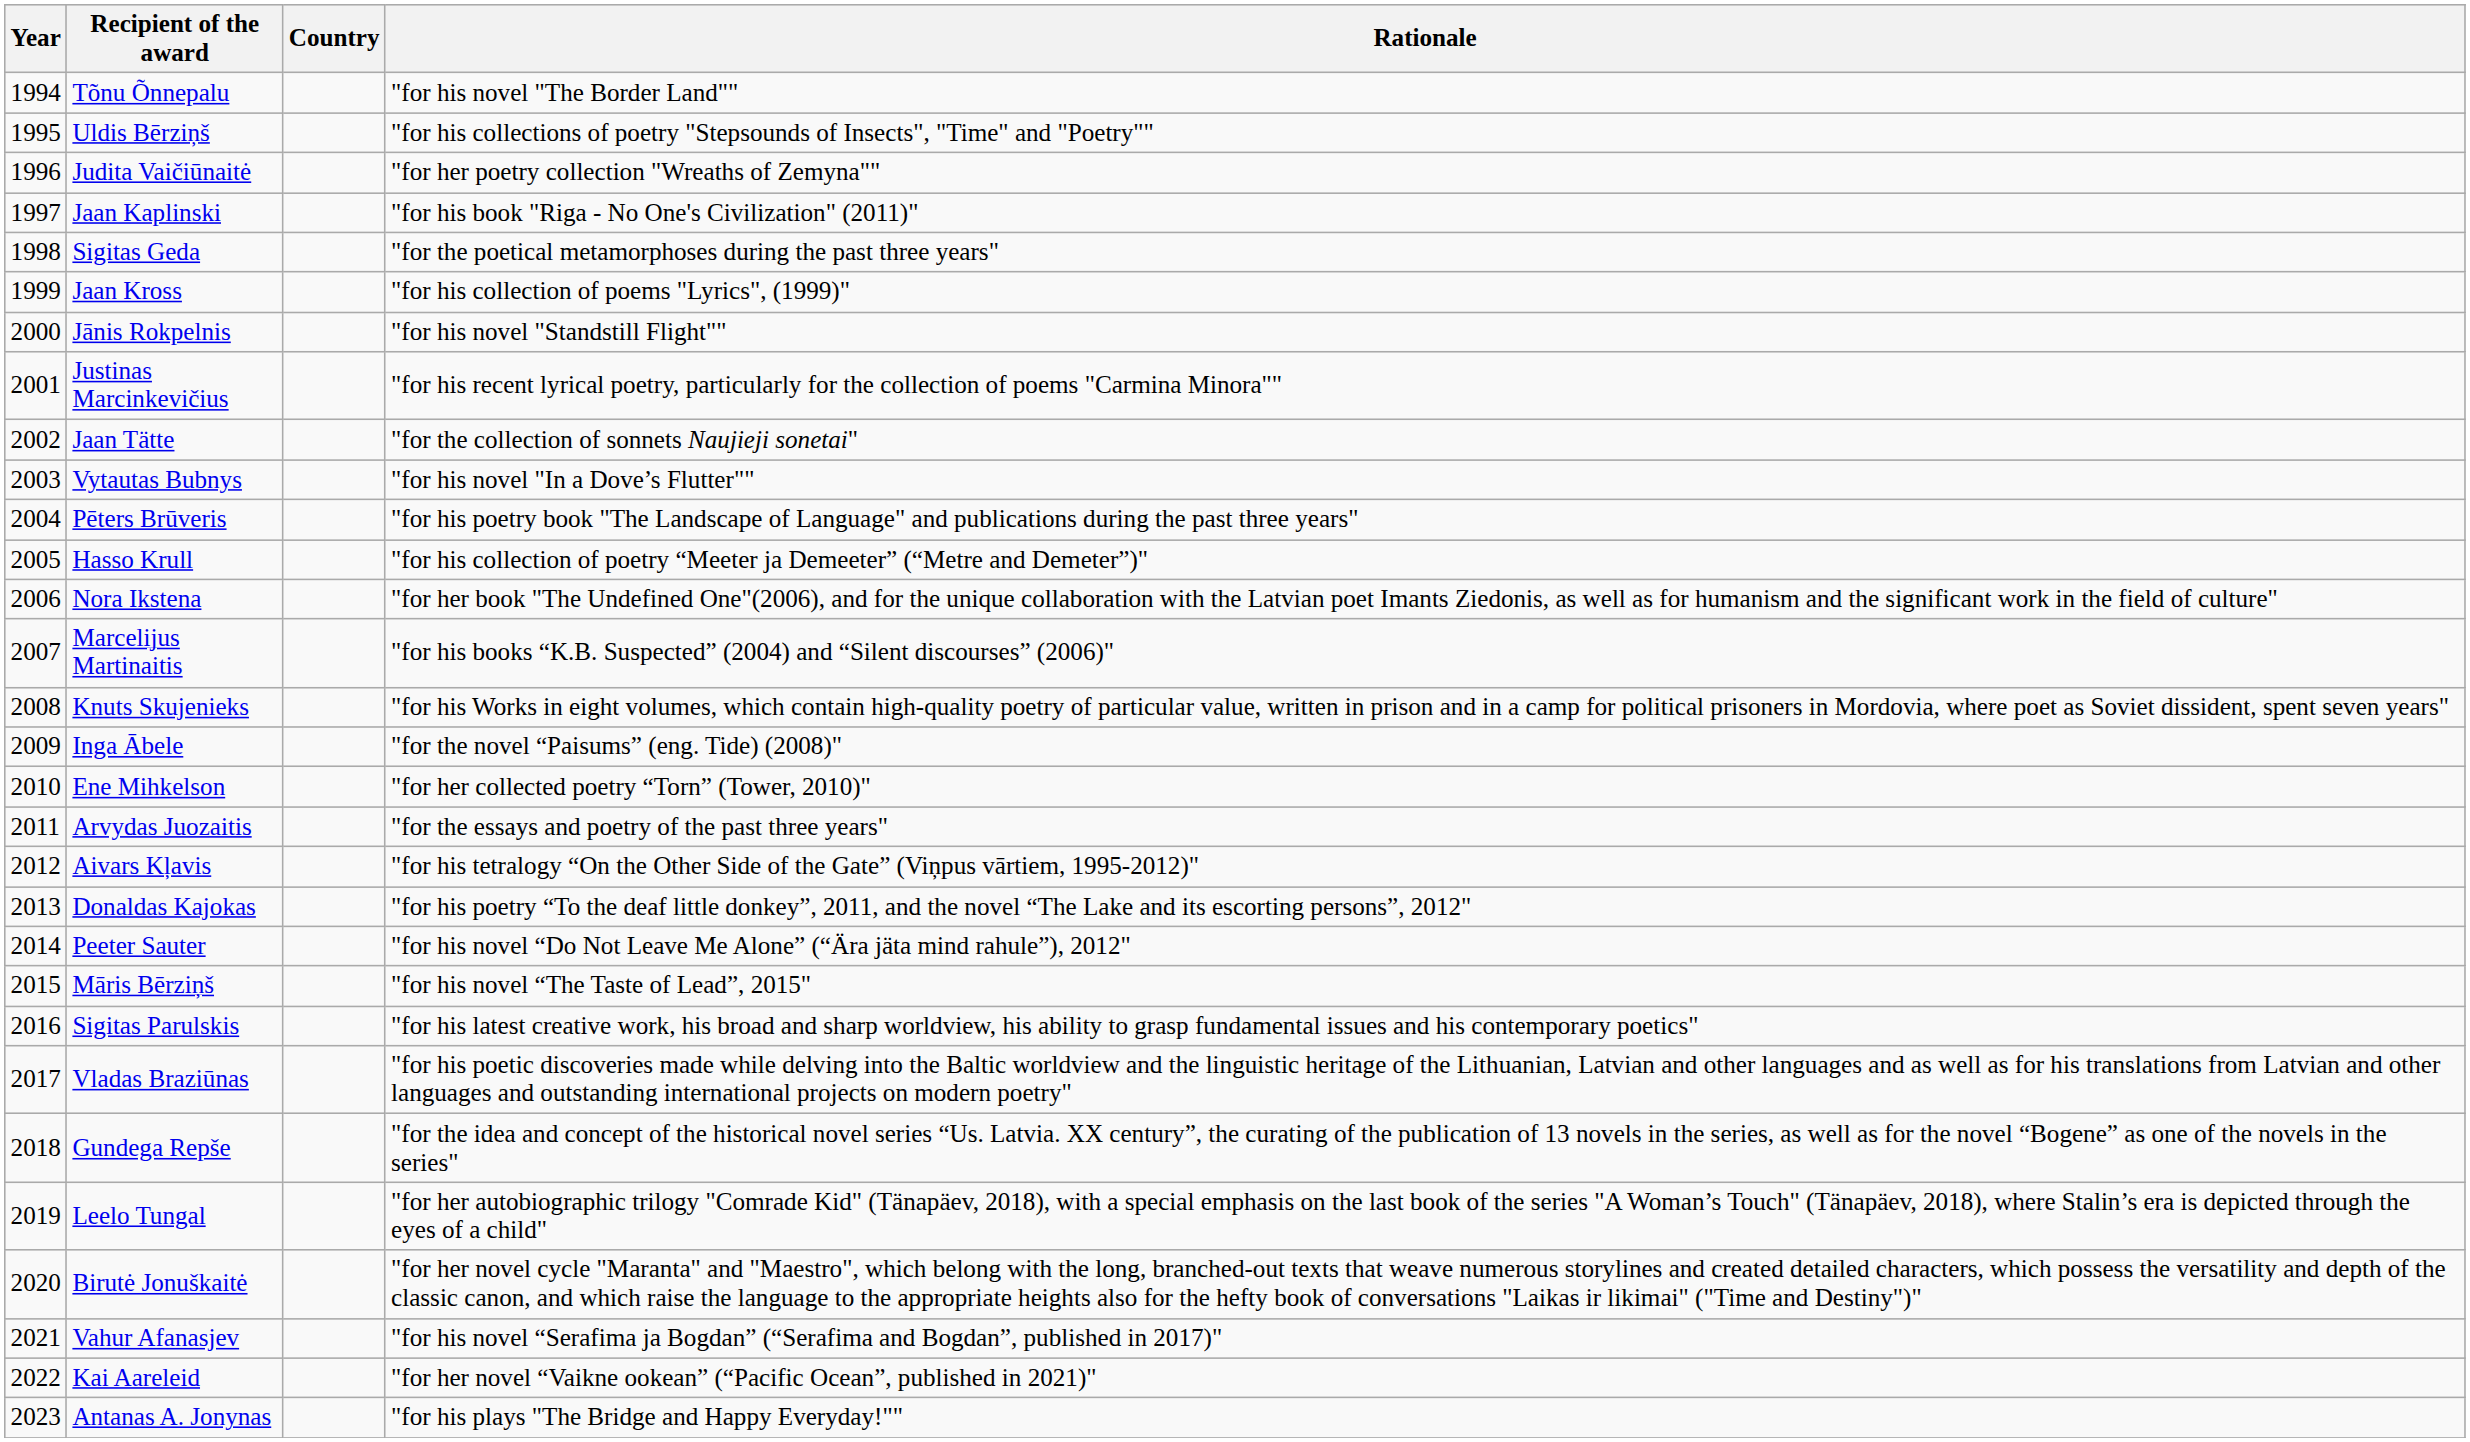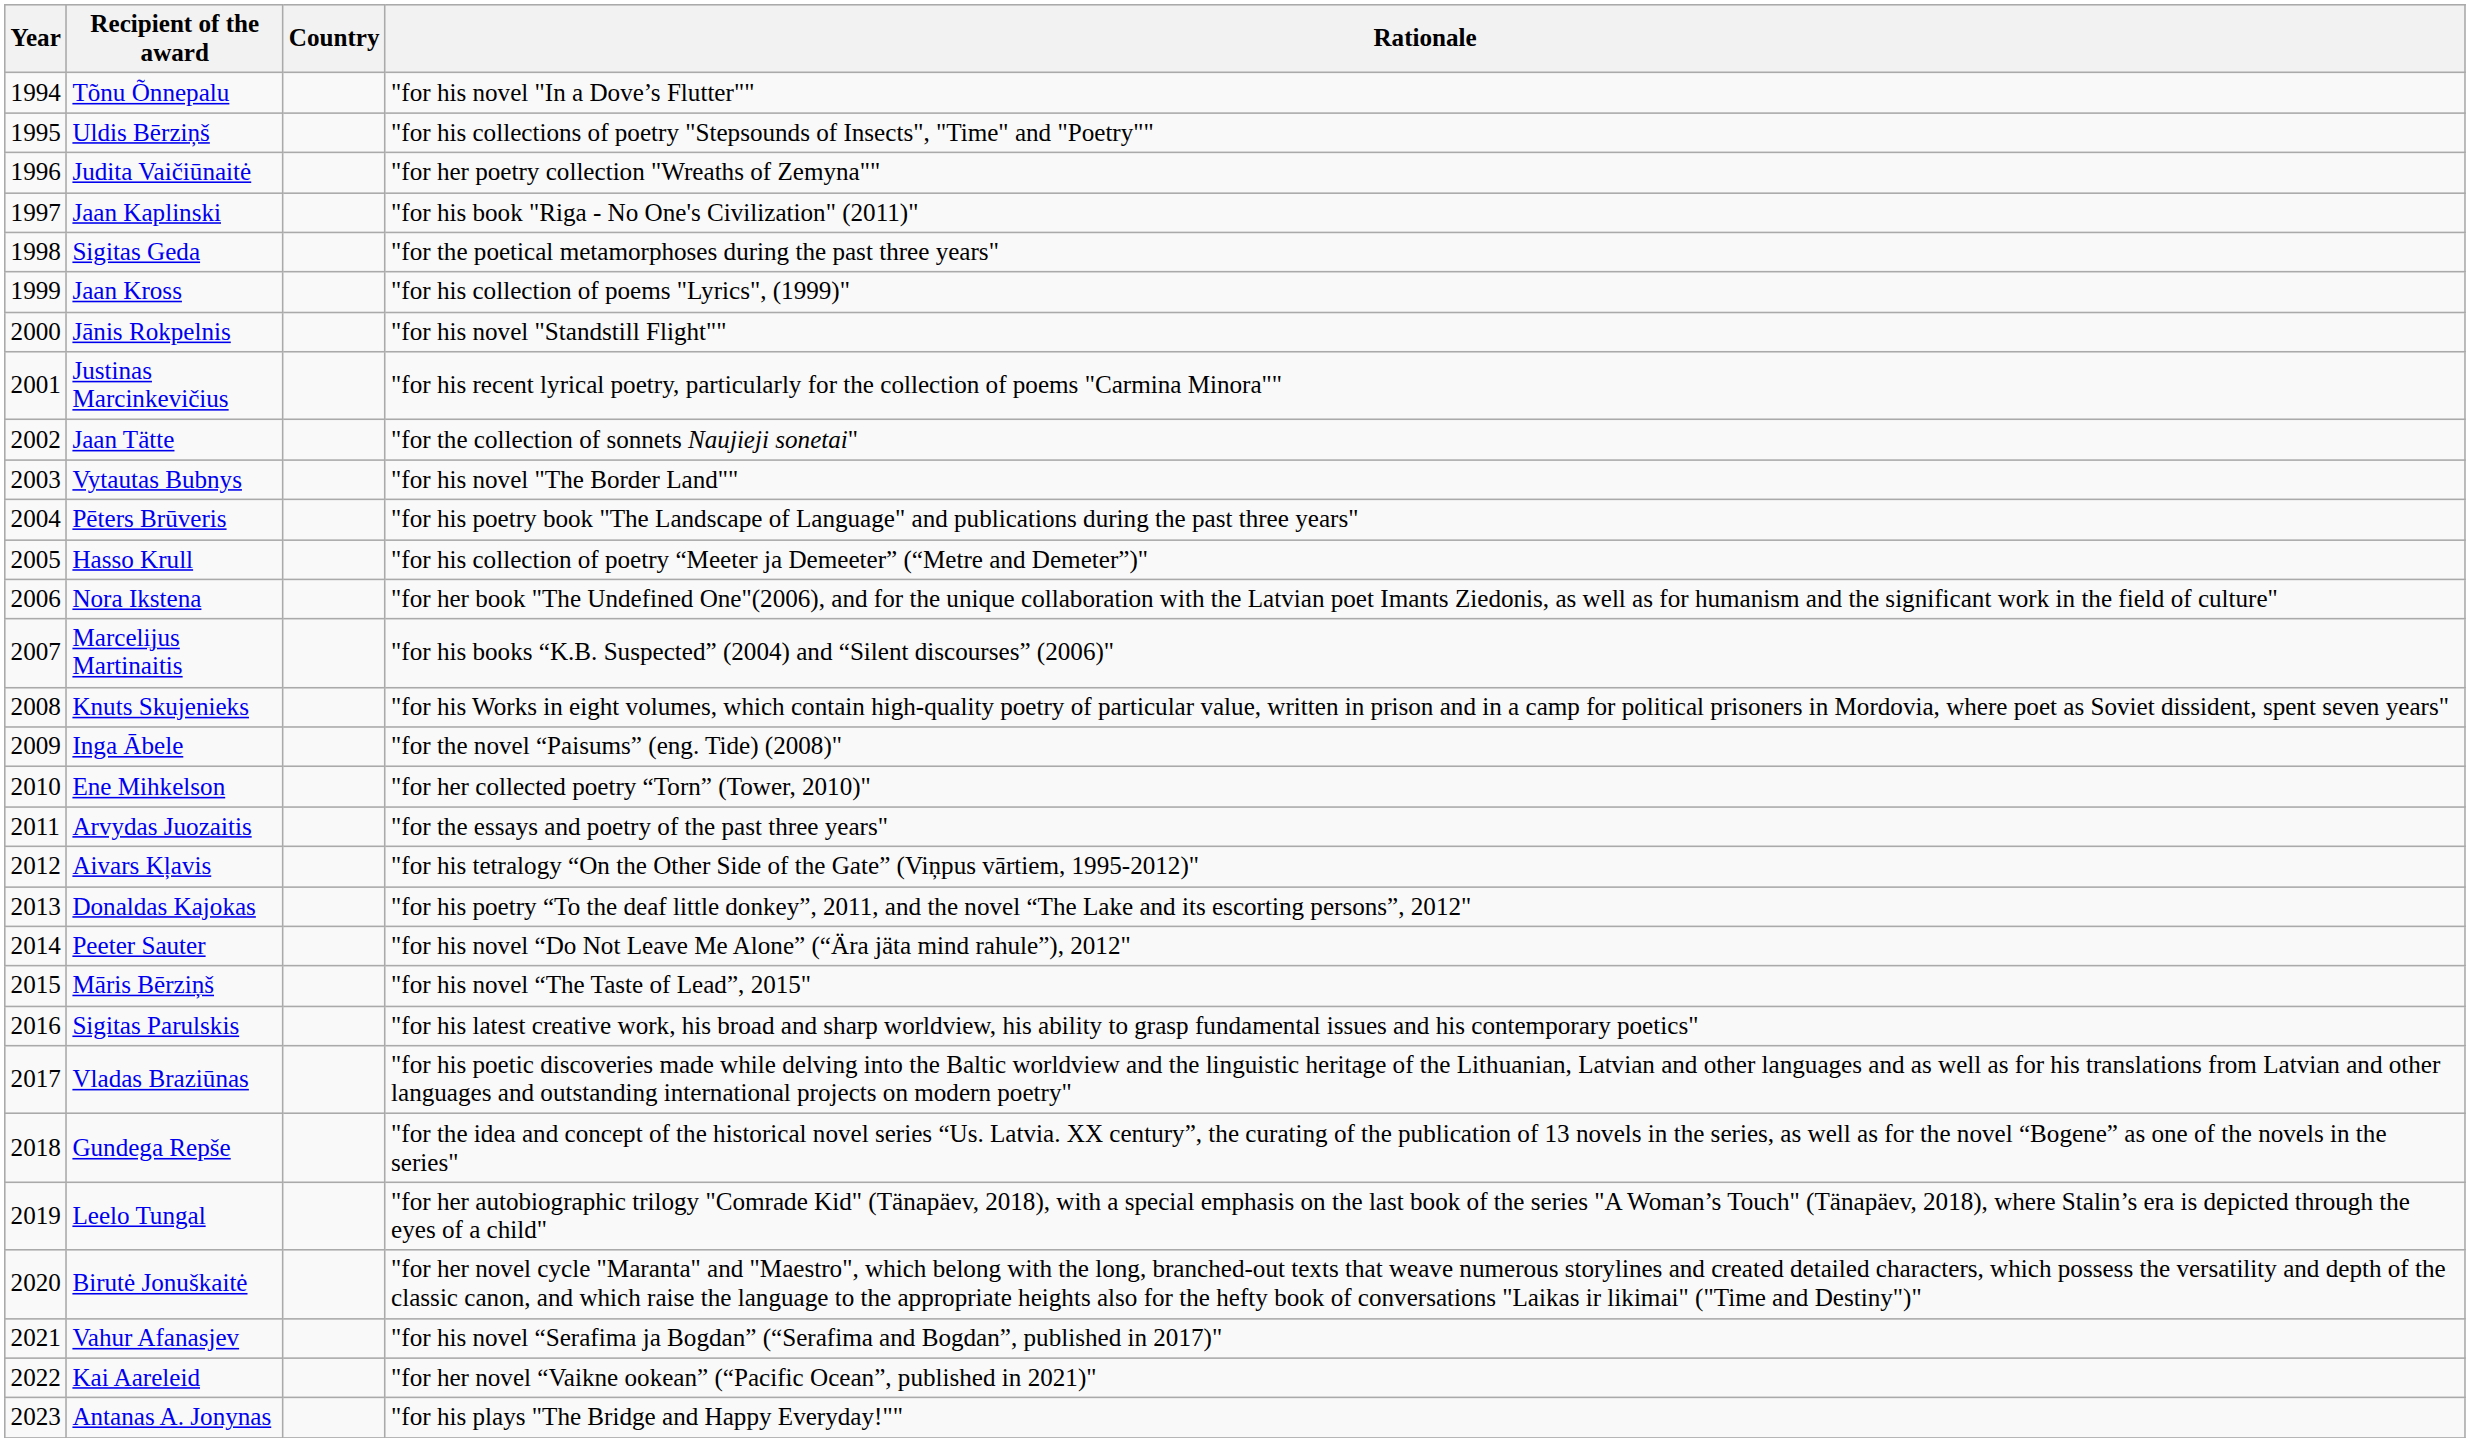 <table class="wikitable" border="1" class="sortable wikitable">
 <tr>
 <th>Year</th>
 <th>Recipient of the award</th>
 <th>Country</th>
 <th>Rationale</th>
 </tr>
 <tr>
 <td>1994</td>
 <td><a href='#'>Tõnu Õnnepalu</a></td>
 <td></td>
-<td>"for his novel "The Border Land""</td>
+<td>"for his novel "In a Dove’s Flutter""</td>
 </tr>
 <tr>
 <td>1995</td>
 <td><a href='#'>Uldis Bērziņš</a></td>
 <td></td>
 <td>"for his collections of poetry "Stepsounds of Insects", "Time" and "Poetry""</td>
 </tr>
 <tr>
 <td>1996</td>
 <td><a href='#'>Judita Vaičiūnaitė</a></td>
 <td></td>
 <td>"for her poetry collection "Wreaths of Zemyna""</td>
 </tr>
 <tr>
 <td>1997</td>
 <td><a href='#'>Jaan Kaplinski</a></td>
 <td></td>
 <td>"for his book "Riga - No One's Civilization" (2011)"</td>
 </tr>
 <tr>
 <td>1998</td>
 <td><a href='#'>Sigitas Geda</a></td>
 <td></td>
 <td>"for the poetical metamorphoses during the past three years"</td>
 </tr>
 <tr>
 <td>1999</td>
 <td><a href='#'>Jaan Kross</a></td>
 <td></td>
 <td>"for his collection of poems "Lyrics", (1999)"</td>
 </tr>
 <tr>
 <td>2000</td>
 <td><a href='#'>Jānis Rokpelnis</a></td>
 <td></td>
 <td>"for his novel "Standstill Flight""</td>
 </tr>
 <tr>
 <td>2001</td>
 <td><a href='#'>Justinas Marcinkevičius</a></td>
 <td></td>
 <td>"for his recent lyrical poetry, particularly for the collection of poems "Carmina Minora""</td>
 </tr>
 <tr>
 <td>2002</td>
 <td><a href='#'>Jaan Tätte</a></td>
 <td></td>
 <td>"for the collection of sonnets <em>Naujieji sonetai</em>"</td>
 </tr>
 <tr>
 <td>2003</td>
 <td><a href='#'>Vytautas Bubnys</a></td>
 <td></td>
-<td>"for his novel "In a Dove’s Flutter""</td>
+<td>"for his novel "The Border Land""</td>
 </tr>
 <tr>
 <td>2004</td>
 <td><a href='#'>Pēters Brūveris</a></td>
 <td></td>
 <td>"for his poetry book "The Landscape of Language" and publications during the past three years"</td>
 </tr>
 <tr>
 <td>2005</td>
 <td><a href='#'>Hasso Krull</a></td>
 <td></td>
 <td>"for his collection of poetry “Meeter ja Demeeter” (“Metre and Demeter”)"</td>
 </tr>
 <tr>
 <td>2006</td>
 <td><a href='#'>Nora Ikstena</a></td>
 <td></td>
 <td>"for her book "The Undefined One"(2006), and for the unique collaboration with the Latvian poet Imants Ziedonis, as well as for humanism and the significant work in the field of culture"</td>
 </tr>
 <tr>
 <td>2007</td>
 <td><a href='#'>Marcelijus Martinaitis</a></td>
 <td></td>
 <td>"for his books “K.B. Suspected” (2004) and “Silent discourses” (2006)"</td>
 </tr>
 <tr>
 <td>2008</td>
 <td><a href='#'>Knuts Skujenieks</a></td>
 <td></td>
 <td>"for his Works in eight volumes, which contain high-quality poetry of particular value, written in prison and in a camp for political prisoners in Mordovia, where poet as Soviet dissident, spent seven years"</td>
 </tr>
 <tr>
 <td>2009</td>
 <td><a href='#'>Inga Ābele</a></td>
 <td></td>
 <td>"for the novel “Paisums” (eng. Tide) (2008)"</td>
 </tr>
 <tr>
 <td>2010</td>
 <td><a href='#'>Ene Mihkelson</a></td>
 <td></td>
 <td>"for her collected poetry “Torn” (Tower, 2010)"</td>
 </tr>
 <tr>
 <td>2011</td>
 <td><a href='#'>Arvydas Juozaitis</a></td>
 <td></td>
 <td>"for the essays and poetry of the past three years"</td>
 </tr>
 <tr>
 <td>2012</td>
 <td><a href='#'>Aivars Kļavis</a></td>
 <td></td>
 <td>"for his tetralogy “On the Other Side of the Gate” (Viņpus vārtiem, 1995-2012)"</td>
 </tr>
 <tr>
 <td>2013</td>
 <td><a href='#'>Donaldas Kajokas</a></td>
 <td></td>
 <td>"for his poetry “To the deaf little donkey”, 2011, and the novel “The Lake and its escorting persons”, 2012"</td>
 </tr>
 <tr>
 <td>2014</td>
 <td><a href='#'>Peeter Sauter</a></td>
 <td></td>
 <td>"for his novel “Do Not Leave Me Alone” (“Ära jäta mind rahule”), 2012"</td>
 </tr>
 <tr>
 <td>2015</td>
 <td><a href='#'>Māris Bērziņš</a></td>
 <td></td>
 <td>"for his novel “The Taste of Lead”, 2015"</td>
 </tr>
 <tr>
 <td>2016</td>
 <td><a href='#'>Sigitas Parulskis</a></td>
 <td></td>
 <td>"for his latest creative work, his broad and sharp worldview, his ability to grasp fundamental issues and his contemporary poetics"</td>
 </tr>
 <tr>
 <td>2017</td>
 <td><a href='#'>Vladas Braziūnas</a></td>
 <td></td>
 <td>"for his poetic discoveries made while delving into the Baltic worldview and the linguistic heritage of the Lithuanian, Latvian and other languages and as well as for his translations from Latvian and other languages and outstanding international projects on modern poetry"</td>
 </tr>
 <tr>
 <td>2018</td>
 <td><a href='#'>Gundega Repše</a></td>
 <td></td>
 <td>"for the idea and concept of the historical novel series “Us. Latvia. XX century”, the curating of the publication of 13 novels in the series, as well as for the novel “Bogene” as one of the novels in the series"</td>
 </tr>
 <tr>
 <td>2019</td>
 <td><a href='#'>Leelo Tungal</a></td>
 <td></td>
 <td>"for her autobiographic trilogy "Comrade Kid" (Tänapäev, 2018), with a special emphasis on the last book of the series "A Woman’s Touch" (Tänapäev, 2018), where Stalin’s era is depicted through the eyes of a child"</td>
 </tr>
 <tr>
 <td>2020</td>
 <td><a href='#'>Birutė Jonuškaitė</a></td>
 <td></td>
 <td>"for her novel cycle "Maranta" and "Maestro", which belong with the long, branched-out texts that weave numerous storylines and created detailed characters, which possess the versatility and depth of the classic canon, and which raise the language to the appropriate heights also for the hefty book of conversations "Laikas ir likimai" ("Time and Destiny")"</td>
 </tr>
 <tr>
 <td>2021</td>
 <td><a href='#'>Vahur Afanasjev</a></td>
 <td></td>
 <td>"for his novel “Serafima ja Bogdan” (“Serafima and Bogdan”, published in 2017)"</td>
 </tr>
 <tr>
 <td>2022</td>
 <td><a href='#'>Kai Aareleid</a></td>
 <td></td>
 <td>"for her novel “Vaikne ookean” (“Pacific Ocean”, published in 2021)"</td>
 </tr>
 <tr>
 <td>2023</td>
 <td><a href='#'>Antanas A. Jonynas</a></td>
 <td></td>
 <td>"for his plays "The Bridge and Happy Everyday!""</td>
 </tr>
 <tr>
 </tr>
 </table>
